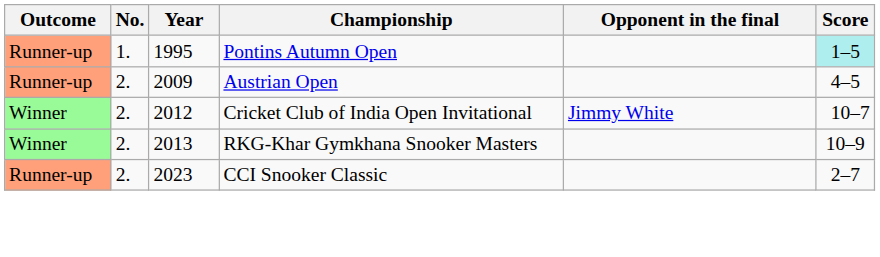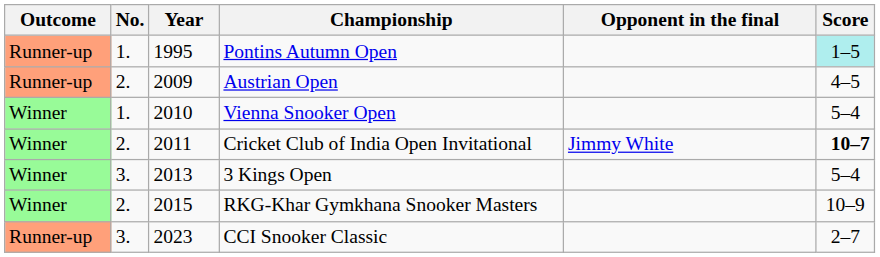 <table class="sortable wikitable">
 <tr>
 <th width="80">Outcome</th>
 <th width="20">No.</th>
 <th width="50">Year</th>
 <th width="275">Championship</th>
 <th width="200">Opponent in the final</th>
 <th width="40">Score</th>
 </tr>
 <tr>
 <td style="background:#ffa07a;">Runner-up</td>
 <td>1.</td>
 <td>1995</td>
 <td><a href='#'>Pontins Autumn Open</a></td>
 <td> </td>
 <td style="background: paleturquoise; text-align:center;">1–5</td>
 </tr>
 <tr>
 <td style="background:#ffa07a;">Runner-up</td>
 <td>2.</td>
 <td>2009</td>
 <td><a href='#'>Austrian Open</a></td>
 <td> </td>
 <td style="text-align:center;">4–5</td>
 </tr>
 <tr>
 <td style="background:#98FB98">Winner</td>
-<td>2.</td>
-<td>2012</td>
-<td>Cricket Club of India Open Invitational</td>
-<td> <a href='#'>Jimmy White</a></td>
-<td style="text-align:right;">10–7 </td>
+<td>1.</td>
+<td>2010</td>
+<td><a href='#'>Vienna Snooker Open</a></td>
+<td> </td>
+<td style="text-align:center;">5–4</td>
 </tr>
 <tr>
 <td style="background:#98FB98">Winner</td>
 <td>2.</td>
+<td>2011</td>
+<td>Cricket Club of India Open Invitational</td>
+<td> <a href='#'>Jimmy White</a></td>
+<td style="text-align:right;"><strong>10–7 </strong></td>
+</tr>
+<tr>
+<td style="background:#98FB98">Winner</td>
+<td>3.</td>
 <td>2013</td>
+<td>3 Kings Open</td>
+<td> </td>
+<td style="text-align:center;">5–4</td>
+</tr>
+<tr>
+<td style="background:#98FB98">Winner</td>
+<td>2.</td>
+<td>2015</td>
 <td>RKG-Khar Gymkhana Snooker Masters</td>
 <td> </td>
 <td style="text-align:center;">10–9</td>
 </tr>
 <tr>
 <td style="background:#ffa07a;">Runner-up</td>
-<td>2.</td>
+<td>3.</td>
 <td>2023</td>
 <td>CCI Snooker Classic</td>
 <td> </td>
 <td style="text-align:center;">2–7</td>
 </tr>
 </table>
